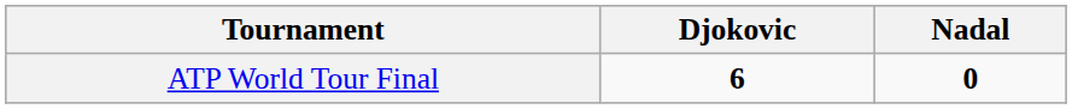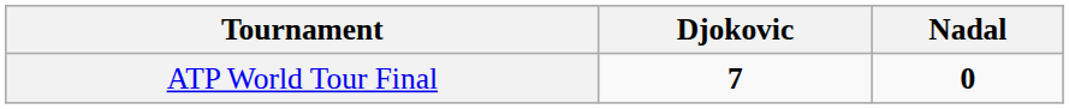 <table class=wikitable style="width:35%;text-align:center">
 <tr>
 <th>Tournament</th>
 <th>Djokovic</th>
 <th>Nadal</th>
 </tr>
 <tr>
 <td style="background:#F2F2F2"><a href='#'>ATP World Tour Final</a></td>
-<td><strong>6</strong></td>
+<td><strong>7</strong></td>
 <td><strong>0</strong></td>
 </tr>
 </table>
